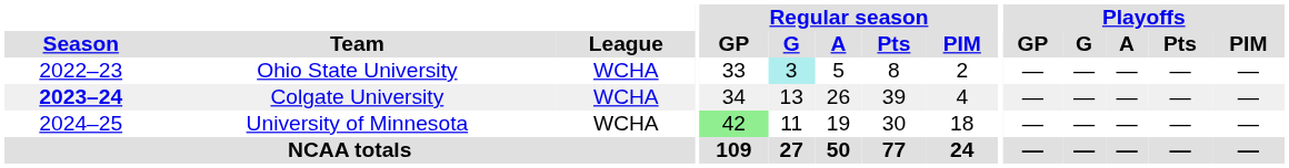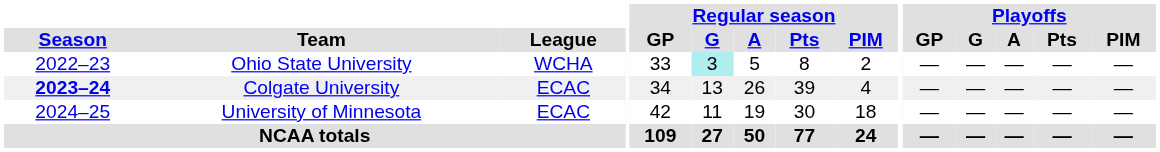 <table border="0" cellpadding="1" cellspacing="0" style="text-align:center; width:60em">
 <tr bgcolor="#e0e0e0">
 <th colspan="3" bgcolor="#ffffff"></th>
 <th rowspan="97" bgcolor="#ffffff"></th>
 <th colspan="5"><a href='#'>Regular season</a></th>
 <th rowspan="97" bgcolor="#ffffff"></th>
 <th colspan="5"><a href='#'>Playoffs</a></th>
 </tr>
 <tr bgcolor="#e0e0e0">
 <th><a href='#'>Season</a></th>
 <th>Team</th>
 <th>League</th>
 <th>GP</th>
 <th><a href='#'>G</a></th>
 <th><a href='#'>A</a></th>
 <th><a href='#'>Pts</a></th>
 <th><a href='#'>PIM</a></th>
 <th>GP</th>
 <th>G</th>
 <th>A</th>
 <th>Pts</th>
 <th>PIM</th>
 </tr>
 <tr>
 <td><a href='#'>2022–23</a></td>
 <td><a href='#'>Ohio State University</a></td>
 <td><a href='#'>WCHA</a></td>
 <td>33</td>
 <td style="background: paleturquoise;">3</td>
 <td>5</td>
 <td>8</td>
 <td>2</td>
 <td>—</td>
 <td>—</td>
 <td>—</td>
 <td>—</td>
 <td>—</td>
 </tr>
 <tr bgcolor="#f0f0f0">
 <td><strong><a href='#'>2023–24</a></strong></td>
 <td><a href='#'>Colgate University</a></td>
-<td><a href='#'>WCHA</a></td>
+<td><a href='#'>ECAC</a></td>
 <td>34</td>
 <td>13</td>
 <td>26</td>
 <td>39</td>
 <td>4</td>
 <td>—</td>
 <td>—</td>
 <td>—</td>
 <td>—</td>
 <td>—</td>
 </tr>
 <tr>
 <td><a href='#'>2024–25</a></td>
 <td><a href='#'>University of Minnesota</a></td>
-<td>WCHA</td>
-<td style="background: lightgreen;">42</td>
+<td><a href='#'>ECAC</a></td>
+<td>42</td>
 <td>11</td>
 <td>19</td>
 <td>30</td>
 <td>18</td>
 <td>—</td>
 <td>—</td>
 <td>—</td>
 <td>—</td>
 <td>—</td>
 </tr>
 <tr>
 </tr>
 <tr bgcolor="#e0e0e0">
 <th colspan="3">NCAA totals</th>
 <th>109</th>
 <th>27</th>
 <th>50</th>
 <th>77</th>
 <th>24</th>
 <th>—</th>
 <th>—</th>
 <th>—</th>
 <th>—</th>
 <th>—</th>
 </tr>
 </table>
